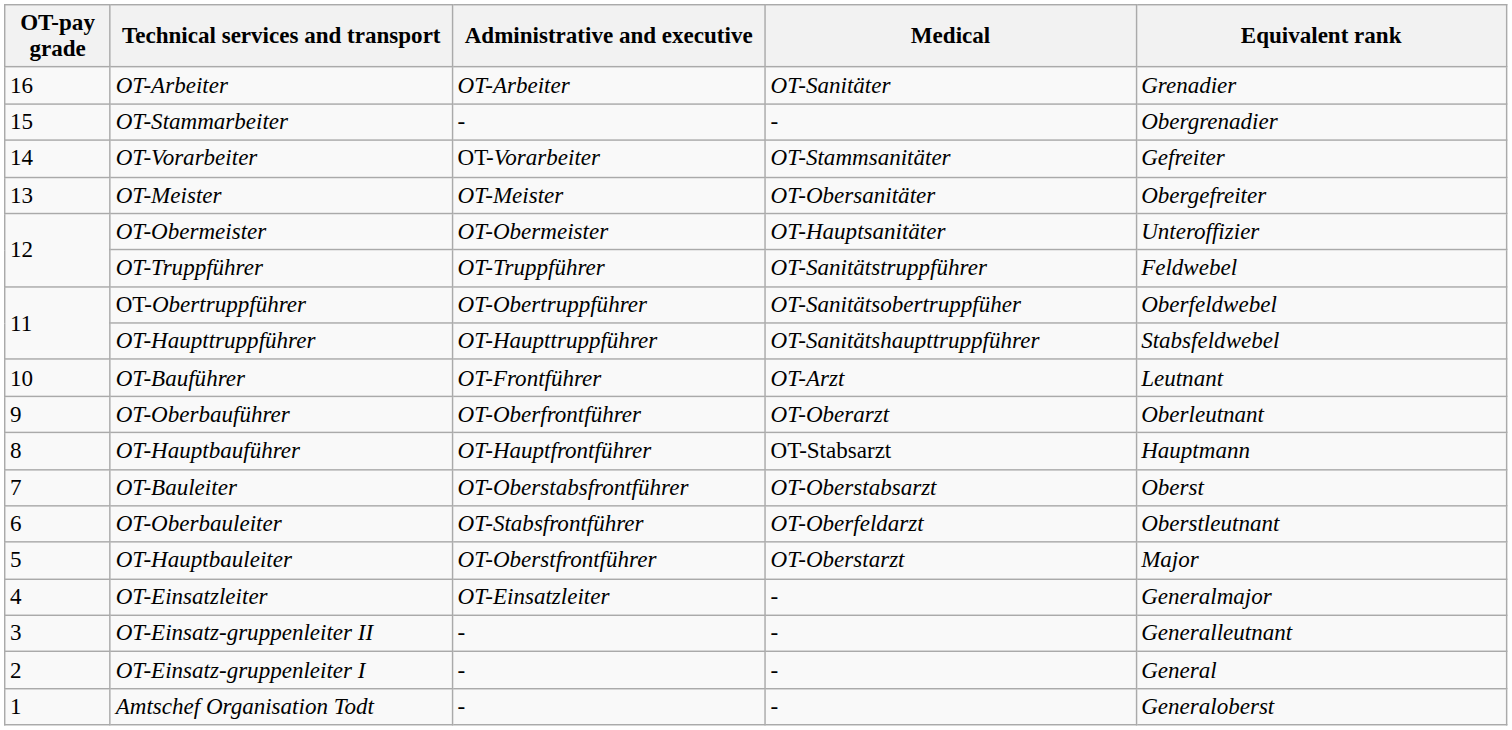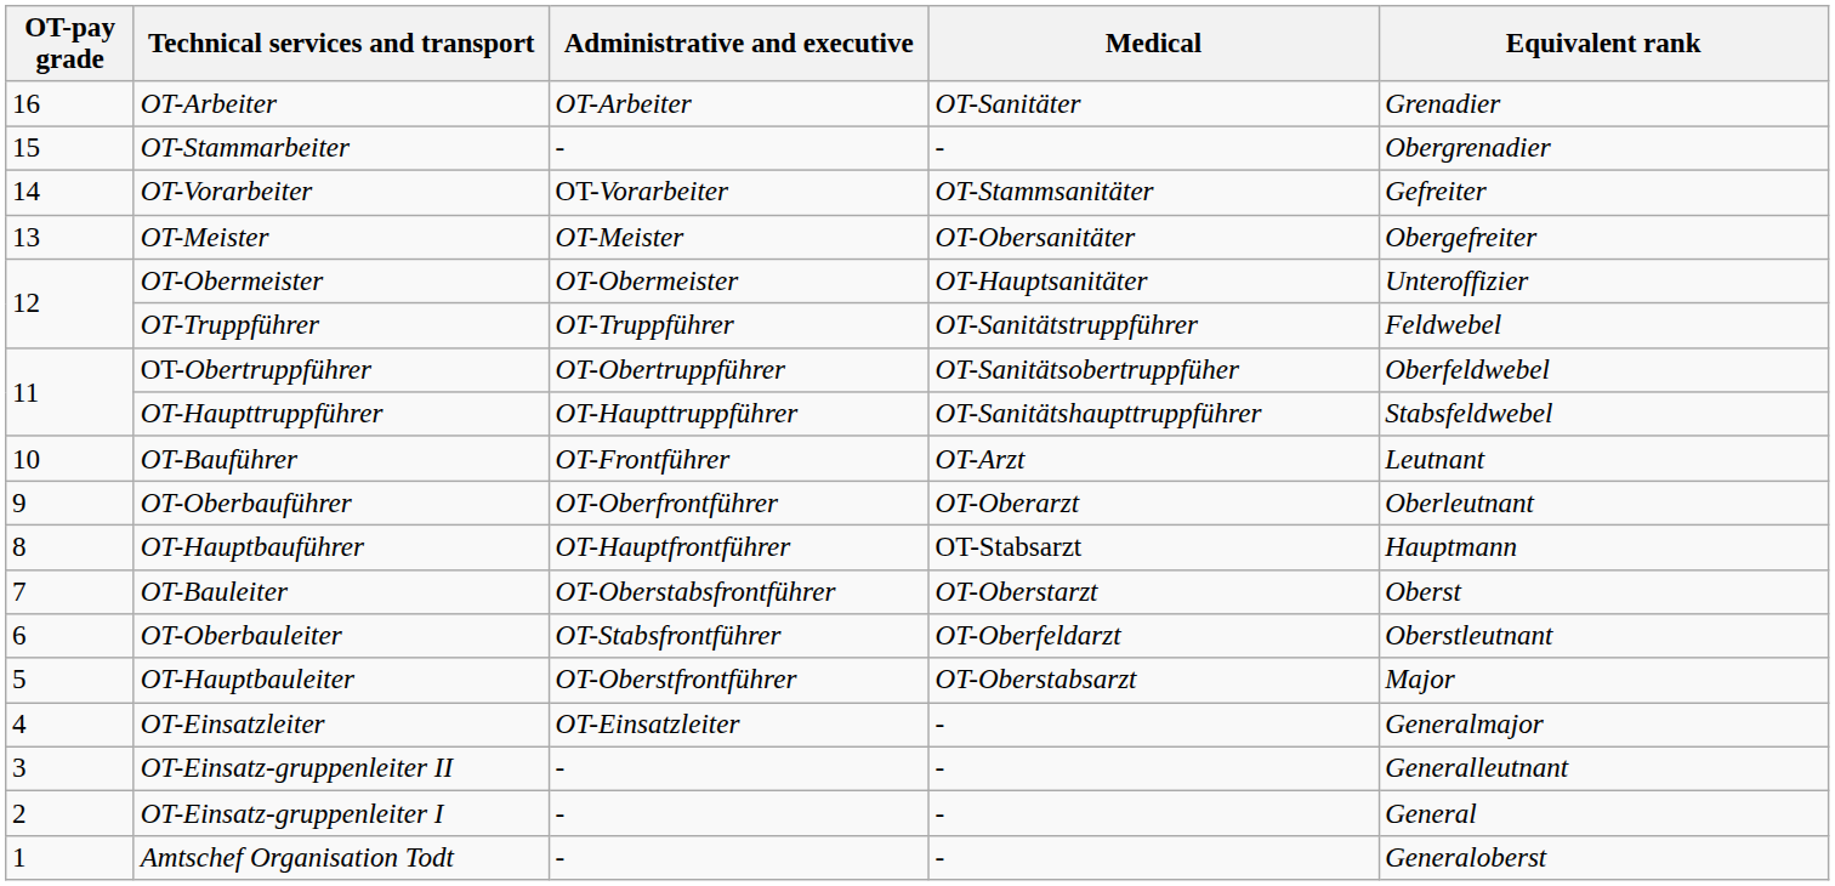 <table class="wikitable">
 <tr>
 <th align="left" width="66">OT-pay grade</th>
 <th align="left" width="230">Technical services and transport</th>
 <th align="left" width="210">Administrative and executive</th>
 <th align="left" width="250">Medical</th>
 <th align="left" width="250">Equivalent rank</th>
 </tr>
 <tr>
 <td>16</td>
 <td><em>OT-Arbeiter</em></td>
 <td><em>OT-Arbeiter</em></td>
 <td><em>OT-Sanitäter</em></td>
 <td><em>Grenadier</em></td>
 </tr>
 <tr>
 <td>15</td>
 <td><em>OT-Stammarbeiter</em></td>
 <td>-</td>
 <td>-</td>
 <td><em>Obergrenadier</em></td>
 </tr>
 <tr>
 <td>14</td>
 <td><em>OT-Vorarbeiter</em></td>
 <td>OT-<em>Vorarbeiter</em></td>
 <td><em>OT-Stammsanitäter</em></td>
 <td><em>Gefreiter</em></td>
 </tr>
 <tr>
 <td>13</td>
 <td><em>OT-Meister</em></td>
 <td><em>OT-Meister</em></td>
 <td><em>OT-Obersanitäter</em></td>
 <td><em>Obergefreiter</em></td>
 </tr>
 <tr>
 <td rowspan=2>12</td>
 <td><em>OT-Obermeister</em></td>
 <td><em>OT-Obermeister</em></td>
 <td><em>OT-Hauptsanitäter</em></td>
 <td><em>Unteroffizier</em></td>
 </tr>
 <tr>
 <td><em>OT-Truppführer</em></td>
 <td><em>OT-Truppführer</em></td>
 <td><em>OT-Sanitätstruppführer</em></td>
 <td><em>Feldwebel</em></td>
 </tr>
 <tr>
 <td rowspan=2>11</td>
 <td>OT-<em>Obertruppführer</em></td>
 <td><em>OT-Obertruppführer</em></td>
 <td><em>OT-Sanitätsobertruppfüher</em></td>
 <td><em>Oberfeldwebel</em></td>
 </tr>
 <tr>
 <td><em>OT-Haupttruppführer</em></td>
 <td><em>OT-Haupttruppführer</em></td>
 <td><em>OT-Sanitätshaupttruppführer</em></td>
 <td><em>Stabsfeldwebel</em></td>
 </tr>
 <tr>
 <td>10</td>
 <td><em>OT-Bauführer</em></td>
 <td><em>OT-Frontführer</em></td>
 <td><em>OT-Arzt</em></td>
 <td><em>Leutnant</em></td>
 </tr>
 <tr>
 <td>9</td>
 <td><em>OT-Oberbauführer</em></td>
 <td><em>OT-Oberfrontführer</em></td>
 <td><em>OT-Oberarzt</em></td>
 <td><em>Oberleutnant</em></td>
 </tr>
 <tr>
 <td>8</td>
 <td><em>OT-Hauptbauführer</em></td>
 <td><em>OT-Hauptfrontführer</em></td>
 <td>OT-Stabsarzt</td>
 <td><em>Hauptmann</em></td>
 </tr>
 <tr>
 <td>7</td>
 <td><em>OT-Bauleiter</em></td>
 <td><em>OT-Oberstabsfrontführer</em></td>
-<td><em>OT-Oberstabsarzt</em></td>
+<td><em>OT-Oberstarzt</em></td>
 <td><em>Oberst</em></td>
 </tr>
 <tr>
 <td>6</td>
 <td><em>OT-Oberbauleiter</em></td>
 <td><em>OT-Stabsfrontführer</em></td>
 <td><em>OT-Oberfeldarzt</em></td>
 <td><em>Oberstleutnant</em></td>
 </tr>
 <tr>
 <td>5</td>
 <td><em>OT-Hauptbauleiter</em></td>
 <td><em>OT-Oberstfrontführer</em></td>
-<td><em>OT-Oberstarzt</em></td>
+<td><em>OT-Oberstabsarzt</em></td>
 <td><em>Major</em></td>
 </tr>
 <tr>
 <td>4</td>
 <td><em>OT-Einsatzleiter</em></td>
 <td><em>OT-Einsatzleiter</em></td>
 <td>-</td>
 <td><em>Generalmajor</em></td>
 </tr>
 <tr>
 <td>3</td>
 <td><em>OT-Einsatz-gruppenleiter II</em></td>
 <td>-</td>
 <td>-</td>
 <td><em>Generalleutnant</em></td>
 </tr>
 <tr>
 <td>2</td>
 <td><em>OT-Einsatz-gruppenleiter I</em></td>
 <td>-</td>
 <td>-</td>
 <td><em>General</em></td>
 </tr>
 <tr>
 <td>1</td>
 <td><em>Amtschef Organisation Todt</em></td>
 <td>-</td>
 <td>-</td>
 <td><em>Generaloberst</em></td>
 </tr>
 </table>
